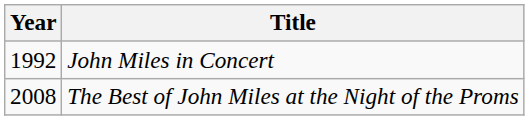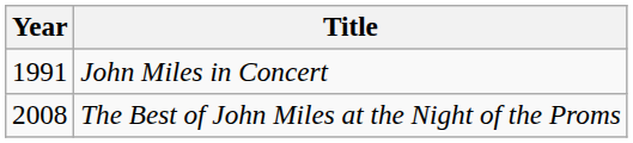 <table class="wikitable">
 <tr>
 <th>Year</th>
 <th>Title</th>
 </tr>
 <tr>
-<td>1992</td>
+<td>1991</td>
 <td><em>John Miles in Concert</em></td>
 </tr>
 <tr>
 <td>2008</td>
 <td><em>The Best of John Miles at the Night of the Proms</em></td>
 </tr>
 </table>
